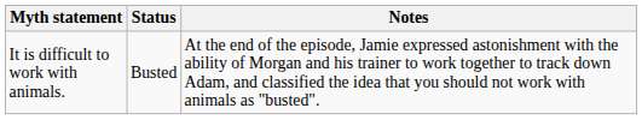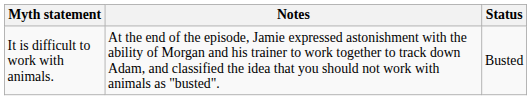 <table class="wikitable plainrowheaders">
 <tr>
 <th>Myth statement</th>
+<th>Notes</th>
 <th>Status</th>
-<th>Notes</th>
 </tr>
 <tr>
 <td>It is difficult to work with animals.</td>
+<td>At the end of the episode, Jamie expressed astonishment with the ability of Morgan and his trainer to work together to track down Adam, and classified the idea that you should not work with animals as "busted".</td>
 <td><span>Busted</span></td>
-<td>At the end of the episode, Jamie expressed astonishment with the ability of Morgan and his trainer to work together to track down Adam, and classified the idea that you should not work with animals as "busted".</td>
 </tr>
 </table>
